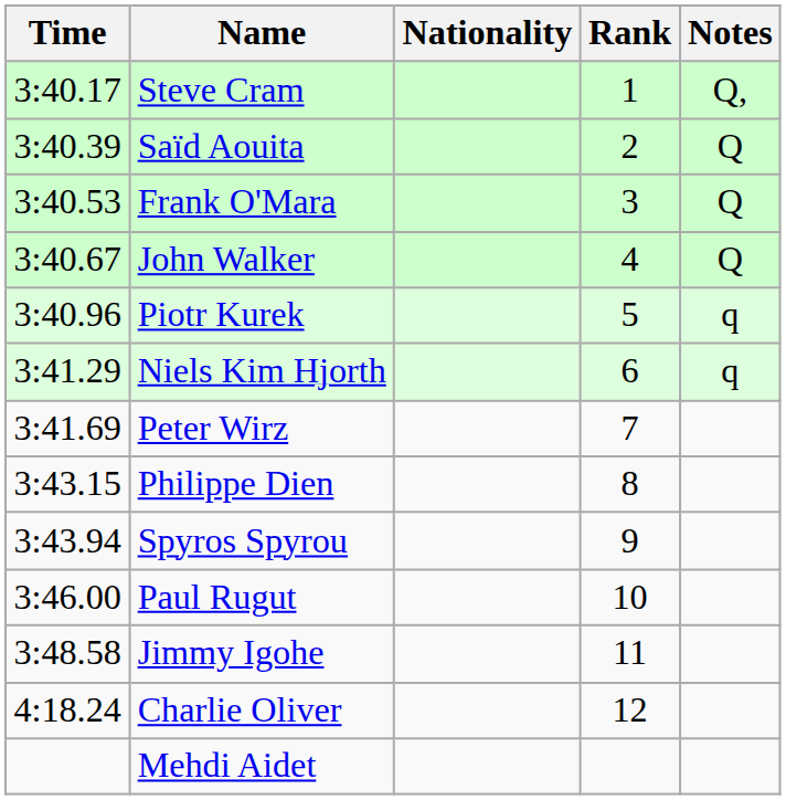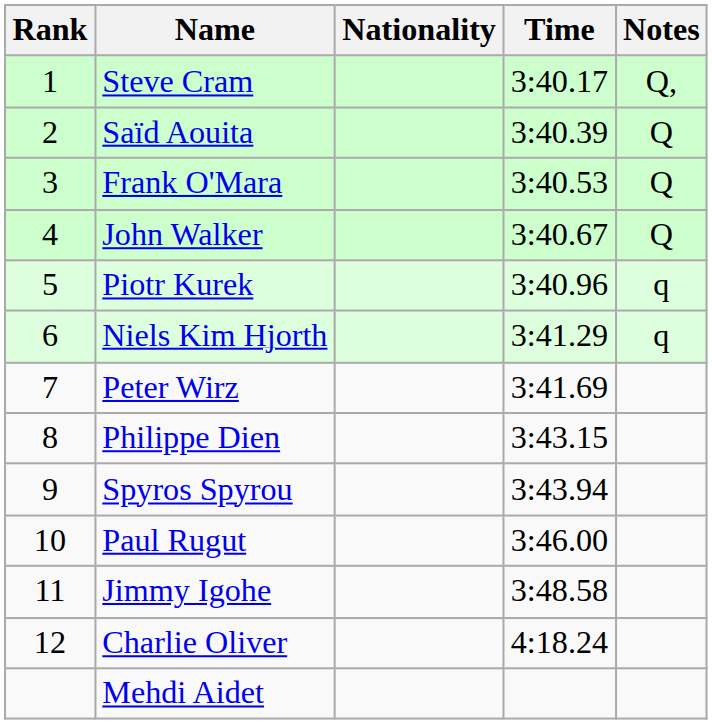 <table class="wikitable sortable" style="text-align:center">
 <tr>
-<th>Time</th>
+<th>Rank</th>
 <th>Name</th>
 <th>Nationality</th>
-<th>Rank</th>
+<th>Time</th>
 <th>Notes</th>
 </tr>
 <tr style="background:#ccffcc;">
-<td align="center">3:40.17</td>
+<td align="center">1</td>
 <td align=left><a href='#'>Steve Cram</a></td>
 <td align=left></td>
-<td align="center">1</td>
+<td align="center">3:40.17</td>
 <td>Q, </td>
 </tr>
 <tr style="background:#ccffcc;">
-<td align="center">3:40.39</td>
+<td align="center">2</td>
 <td align=left><a href='#'>Saïd Aouita</a></td>
 <td align=left></td>
-<td align="center">2</td>
+<td align="center">3:40.39</td>
 <td>Q</td>
 </tr>
 <tr style="background:#ccffcc;">
-<td align="center">3:40.53</td>
+<td align="center">3</td>
 <td align=left><a href='#'>Frank O'Mara</a></td>
 <td align=left></td>
-<td align="center">3</td>
+<td align="center">3:40.53</td>
 <td>Q</td>
 </tr>
 <tr style="background:#ccffcc;">
-<td align="center">3:40.67</td>
+<td align="center">4</td>
 <td align=left><a href='#'>John Walker</a></td>
 <td align=left></td>
-<td align="center">4</td>
+<td align="center">3:40.67</td>
 <td>Q</td>
 </tr>
 <tr style="background:#ddffdd;">
-<td align="center">3:40.96</td>
+<td align="center">5</td>
 <td align=left><a href='#'>Piotr Kurek</a></td>
 <td align=left></td>
-<td align="center">5</td>
+<td align="center">3:40.96</td>
 <td>q</td>
 </tr>
 <tr style="background:#ddffdd;">
-<td align="center">3:41.29</td>
+<td align="center">6</td>
 <td align=left><a href='#'>Niels Kim Hjorth</a></td>
 <td align=left></td>
-<td align="center">6</td>
+<td align="center">3:41.29</td>
 <td>q</td>
 </tr>
 <tr>
-<td align="center">3:41.69</td>
+<td align="center">7</td>
 <td align=left><a href='#'>Peter Wirz</a></td>
 <td align=left></td>
-<td align="center">7</td>
+<td align="center">3:41.69</td>
 <td></td>
 </tr>
 <tr>
-<td align="center">3:43.15</td>
+<td align="center">8</td>
 <td align=left><a href='#'>Philippe Dien</a></td>
 <td align=left></td>
-<td align="center">8</td>
+<td align="center">3:43.15</td>
 <td></td>
 </tr>
 <tr>
-<td align="center">3:43.94</td>
+<td align="center">9</td>
 <td align=left><a href='#'>Spyros Spyrou</a></td>
 <td align=left></td>
-<td align="center">9</td>
+<td align="center">3:43.94</td>
 <td></td>
 </tr>
 <tr>
-<td align="center">3:46.00</td>
+<td align="center">10</td>
 <td align=left><a href='#'>Paul Rugut</a></td>
 <td align=left></td>
-<td align="center">10</td>
+<td align="center">3:46.00</td>
 <td></td>
 </tr>
 <tr>
-<td align="center">3:48.58</td>
+<td align="center">11</td>
 <td align=left><a href='#'>Jimmy Igohe</a></td>
 <td align=left></td>
-<td align="center">11</td>
+<td align="center">3:48.58</td>
 <td></td>
 </tr>
 <tr>
-<td align="center">4:18.24</td>
+<td align="center">12</td>
 <td align=left><a href='#'>Charlie Oliver</a></td>
 <td align=left></td>
-<td align="center">12</td>
+<td align="center">4:18.24</td>
 <td></td>
 </tr>
 <tr>
-<td></td>
+<td align="center"></td>
 <td align=left><a href='#'>Mehdi Aidet</a></td>
 <td align=left></td>
-<td align="center"></td>
+<td></td>
 <td align="center"></td>
 </tr>
 </table>
